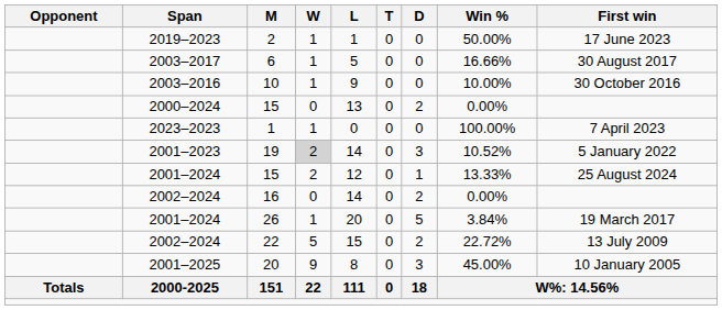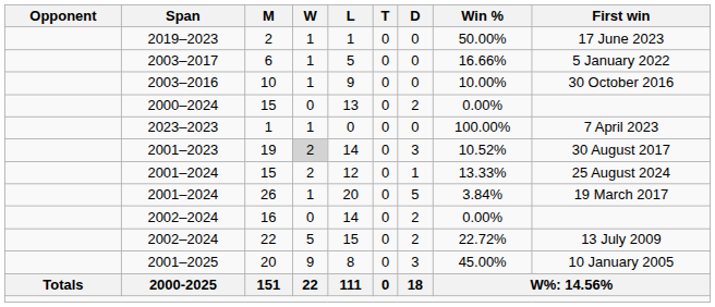 <table class="wikitable sortable" style="text-align: center; width: 800px">
 <tr>
 <th>Opponent</th>
 <th>Span</th>
 <th>M</th>
 <th>W</th>
 <th>L</th>
 <th>T</th>
 <th>D</th>
 <th>Win %</th>
 <th>First win</th>
 </tr>
 <tr>
 <td style="text-align:left;"></td>
 <td>2019–2023</td>
 <td>2</td>
 <td>1</td>
 <td>1</td>
 <td>0</td>
 <td>0</td>
 <td>50.00%</td>
 <td>17 June 2023</td>
 </tr>
 <tr>
 <td style="text-align:left;"></td>
 <td>2003–2017</td>
 <td>6</td>
 <td>1</td>
 <td>5</td>
 <td>0</td>
 <td>0</td>
 <td>16.66%</td>
-<td>30 August 2017</td>
+<td>5 January 2022</td>
 </tr>
 <tr>
 <td style="text-align:left;"></td>
 <td>2003–2016</td>
 <td>10</td>
 <td>1</td>
 <td>9</td>
 <td>0</td>
 <td>0</td>
 <td>10.00%</td>
 <td>30 October 2016</td>
 </tr>
 <tr>
 <td style="text-align:left;"></td>
 <td>2000–2024</td>
 <td>15</td>
 <td>0</td>
 <td>13</td>
 <td>0</td>
 <td>2</td>
 <td>0.00%</td>
 <td></td>
 </tr>
 <tr>
 <td style="text-align:left;"></td>
 <td>2023–2023</td>
 <td>1</td>
 <td>1</td>
 <td>0</td>
 <td>0</td>
 <td>0</td>
 <td>100.00%</td>
 <td>7 April 2023</td>
 </tr>
 <tr>
 <td style="text-align:left;"></td>
 <td>2001–2023</td>
 <td>19</td>
 <td style="background: lightgrey;">2</td>
 <td>14</td>
 <td>0</td>
 <td>3</td>
 <td>10.52%</td>
-<td>5 January 2022</td>
+<td>30 August 2017</td>
 </tr>
 <tr>
 <td style="text-align:left;"></td>
 <td>2001–2024</td>
 <td>15</td>
 <td>2</td>
 <td>12</td>
 <td>0</td>
 <td>1</td>
 <td>13.33%</td>
 <td>25 August 2024</td>
 </tr>
 <tr>
 <td style="text-align:left;"></td>
+<td>2001–2024</td>
+<td>26</td>
+<td>1</td>
+<td>20</td>
+<td>0</td>
+<td>5</td>
+<td>3.84%</td>
+<td>19 March 2017</td>
+</tr>
+<tr>
+<td style="text-align:left;"></td>
 <td>2002–2024</td>
 <td>16</td>
 <td>0</td>
 <td>14</td>
 <td>0</td>
 <td>2</td>
 <td>0.00%</td>
 <td></td>
-</tr>
-<tr>
-<td style="text-align:left;"></td>
-<td>2001–2024</td>
-<td>26</td>
-<td>1</td>
-<td>20</td>
-<td>0</td>
-<td>5</td>
-<td>3.84%</td>
-<td>19 March 2017</td>
 </tr>
 <tr>
 <td style="text-align:left;"></td>
 <td>2002–2024</td>
 <td>22</td>
 <td>5</td>
 <td>15</td>
 <td>0</td>
 <td>2</td>
 <td>22.72%</td>
 <td>13 July 2009</td>
 </tr>
 <tr>
 <td style="text-align:left;"></td>
 <td>2001–2025</td>
 <td>20</td>
 <td>9</td>
 <td>8</td>
 <td>0</td>
 <td>3</td>
 <td>45.00%</td>
 <td>10 January 2005</td>
 </tr>
 <tr>
 <th>Totals</th>
 <th>2000-2025</th>
 <th>151</th>
 <th>22</th>
 <th>111</th>
 <th>0</th>
 <th>18</th>
 <th colspan="2">W%: 14.56%</th>
 </tr>
 <tr>
 <td colspan=9></td>
 </tr>
 </table>
